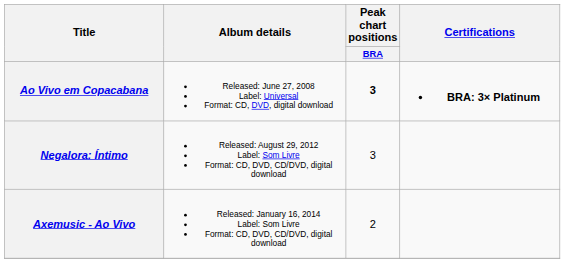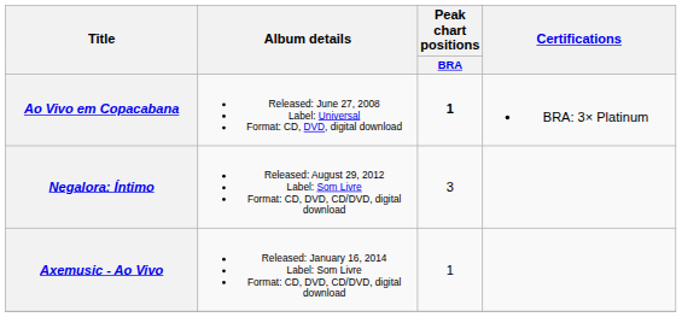 <table class="wikitable plainrowheaders" style="text-align:center;" border="1">
 <tr>
 <th scope="col" rowspan="2" style="width:14em;">Title</th>
 <th scope="col" rowspan="2" style="width:16em;">Album details</th>
 <th scope="col" colspan="1">Peak chart positions</th>
 <th scope="col" rowspan="2" style="width:14em;"><a href='#'>Certifications</a></th>
 </tr>
 <tr>
 <th scope="col" style="width:2.75em;font-size:85%;"><a href='#'>BRA</a><br></th>
 </tr>
 <tr>
 <th scope="row"><em><a href='#'>Ao Vivo em Copacabana</a></em></th>
 <td style="font-size:12px;"><br><ul><li>Released: June 27, 2008</li><li>Label: <a href='#'>Universal</a></li><li>Format: CD, <a href='#'>DVD</a>, digital download</li></ul></td>
-<td><strong>3</strong></td>
-<td><strong><br><ul><li>BRA: 3× Platinum</li></ul></strong></td>
+<td><strong>1</strong></td>
+<td><br><ul><li>BRA: 3× Platinum</li></ul></td>
 </tr>
 <tr>
 <th scope="row"><em><a href='#'>Negalora: Íntimo</a></em></th>
 <td style="font-size:12px;"><br><ul><li>Released: August 29, 2012</li><li>Label: <a href='#'>Som Livre</a></li><li>Format: CD, DVD, CD/DVD, digital download</li></ul></td>
 <td>3</td>
 <td></td>
 </tr>
 <tr>
 <th scope="row"><em><a href='#'>Axemusic - Ao Vivo</a></em></th>
 <td style="font-size:12px;"><br><ul><li>Released: January 16, 2014</li><li>Label: Som Livre</li><li>Format: CD, DVD, CD/DVD, digital download</li></ul></td>
-<td>2</td>
+<td>1</td>
 <td></td>
 </tr>
 <tr>
 </tr>
 </table>
